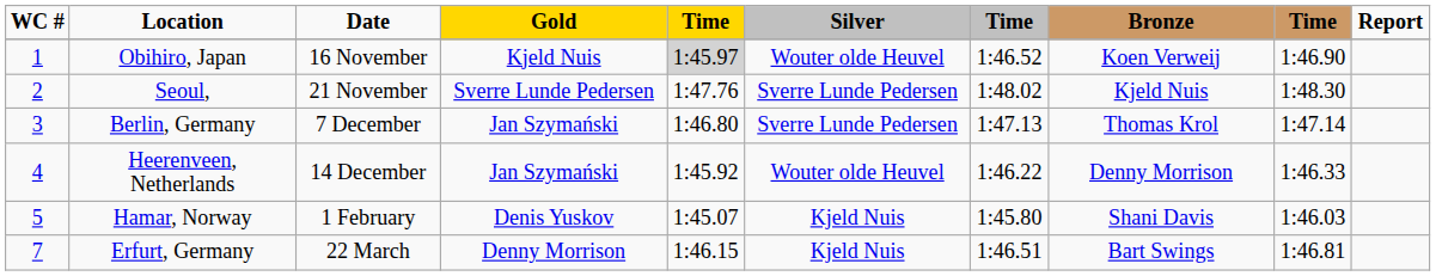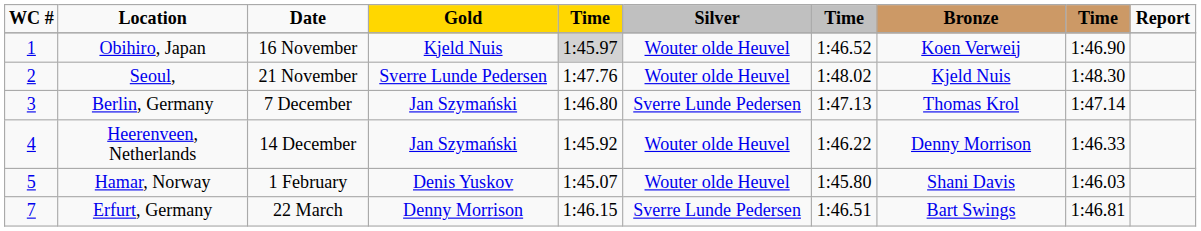 <table class="wikitable">
 <tr>
 <td width="40" align="center"><strong>WC #</strong></td>
 <td width="160" align="center"><strong>Location</strong></td>
 <td width="100" align="center"><strong>Date</strong></td>
 <td width="160" bgcolor="gold" align="center"><strong>Gold</strong></td>
 <td width="50" bgcolor="gold" align="center"><strong>Time</strong></td>
 <td width="160" bgcolor="silver" align="center"><strong>Silver</strong></td>
 <td width="50" bgcolor="silver" align="center"><strong>Time</strong></td>
 <td width="160" bgcolor="#CC9966" align="center"><strong>Bronze</strong></td>
 <td width="50" bgcolor="#CC9966" align="center"><strong>Time</strong></td>
 <td width="50" align="center"><strong>Report</strong></td>
 </tr>
 <tr bgcolor="#cccccc">
 </tr>
 <tr>
 <td align="center"><a href='#'>1</a></td>
 <td align="center"><a href='#'>Obihiro</a>, Japan</td>
 <td align="center">16 November</td>
 <td align="center"><a href='#'>Kjeld Nuis</a><br><small></small></td>
 <td align="center" style="background: lightgrey;">1:45.97</td>
 <td align="center"><a href='#'>Wouter olde Heuvel</a><br><small></small></td>
 <td align="center">1:46.52</td>
 <td align="center"><a href='#'>Koen Verweij</a><br><small></small></td>
 <td align="center">1:46.90</td>
 <td align="center"></td>
 </tr>
 <tr>
 <td align="center"><a href='#'>2</a></td>
 <td align="center"><a href='#'>Seoul</a>, </td>
 <td align="center">21 November</td>
 <td align="center"><a href='#'>Sverre Lunde Pedersen</a><br><small></small></td>
 <td align="center">1:47.76</td>
-<td align="center"><a href='#'>Sverre Lunde Pedersen</a><br><small></small></td>
+<td align="center"><a href='#'>Wouter olde Heuvel</a><br><small></small></td>
 <td align="center">1:48.02</td>
 <td align="center"><a href='#'>Kjeld Nuis</a><br><small></small></td>
 <td align="center">1:48.30</td>
 <td align="center"></td>
 </tr>
 <tr>
 <td align="center"><a href='#'>3</a></td>
 <td align="center"><a href='#'>Berlin</a>, Germany</td>
 <td align="center">7 December</td>
 <td align="center"><a href='#'>Jan Szymański</a><br><small></small></td>
 <td align="center">1:46.80</td>
 <td align="center"><a href='#'>Sverre Lunde Pedersen</a><br><small></small></td>
 <td align="center">1:47.13</td>
 <td align="center"><a href='#'>Thomas Krol</a><br><small></small></td>
 <td align="center">1:47.14</td>
 <td align="center"></td>
 </tr>
 <tr>
 <td align="center"><a href='#'>4</a></td>
 <td align="center"><a href='#'>Heerenveen</a>, Netherlands</td>
 <td align="center">14 December</td>
 <td align="center"><a href='#'>Jan Szymański</a><br><small></small></td>
 <td align="center">1:45.92</td>
 <td align="center"><a href='#'>Wouter olde Heuvel</a><br><small></small></td>
 <td align="center">1:46.22</td>
 <td align="center"><a href='#'>Denny Morrison</a><br><small></small></td>
 <td align="center">1:46.33</td>
 <td align="center"></td>
 </tr>
 <tr>
 <td align="center"><a href='#'>5</a></td>
 <td align="center"><a href='#'>Hamar</a>, Norway</td>
 <td align="center">1 February</td>
 <td align="center"><a href='#'>Denis Yuskov</a><br><small></small></td>
 <td align="center">1:45.07</td>
-<td align="center"><a href='#'>Kjeld Nuis</a><br><small></small></td>
+<td align="center"><a href='#'>Wouter olde Heuvel</a><br><small></small></td>
 <td align="center">1:45.80</td>
 <td align="center"><a href='#'>Shani Davis</a><br><small></small></td>
 <td align="center">1:46.03</td>
 <td align="center"></td>
 </tr>
 <tr>
 <td align="center"><a href='#'>7</a></td>
 <td align="center"><a href='#'>Erfurt</a>, Germany</td>
 <td align="center">22 March</td>
 <td align="center"><a href='#'>Denny Morrison</a><br><small></small></td>
 <td align="center">1:46.15</td>
-<td align="center"><a href='#'>Kjeld Nuis</a><br><small></small></td>
+<td align="center"><a href='#'>Sverre Lunde Pedersen</a><br><small></small></td>
 <td align="center">1:46.51</td>
 <td align="center"><a href='#'>Bart Swings</a><br><small></small></td>
 <td align="center">1:46.81</td>
 <td align="center"></td>
 </tr>
 </table>
